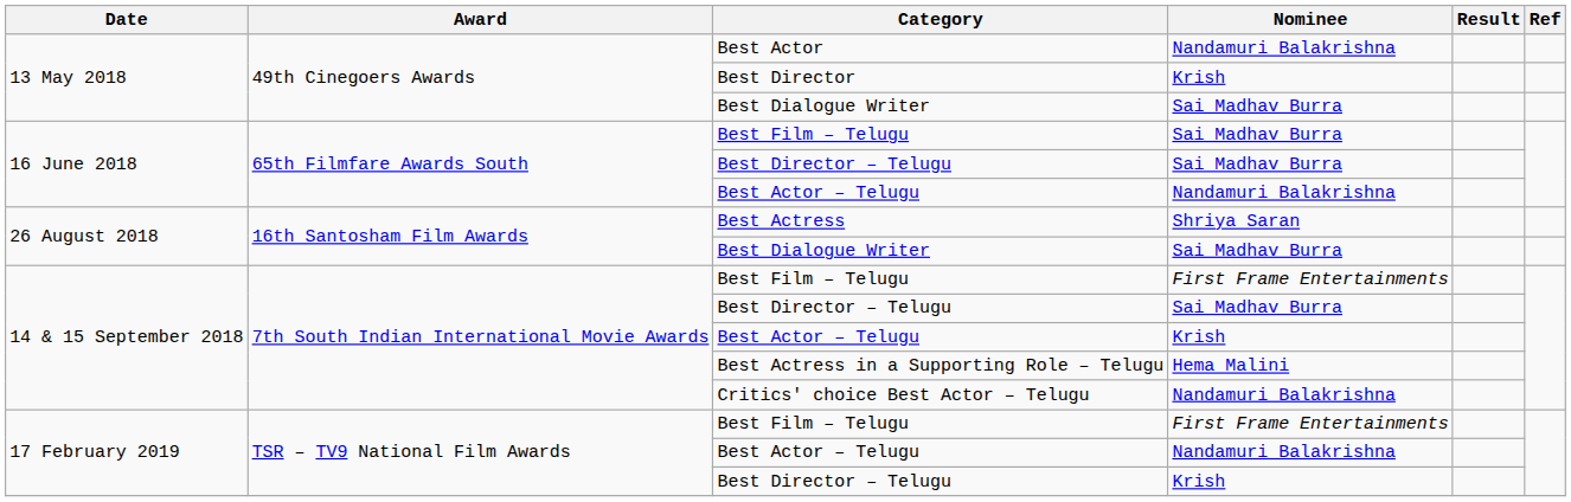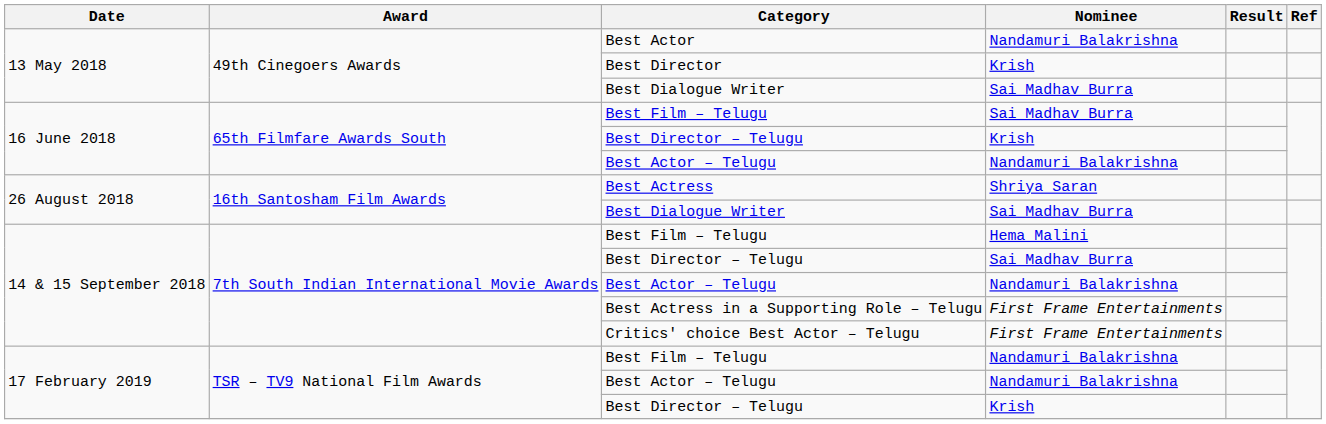 <table class="wikitable">
 <tr>
 <th>Date</th>
 <th>Award</th>
 <th>Category</th>
 <th>Nominee</th>
 <th>Result</th>
 <th>Ref</th>
 </tr>
 <tr>
 <td rowspan="3">13 May 2018</td>
 <td rowspan="3">49th Cinegoers Awards</td>
 <td>Best Actor</td>
 <td><a href='#'>Nandamuri Balakrishna</a></td>
 <td></td>
 <td></td>
 </tr>
 <tr>
 <td>Best Director</td>
 <td><a href='#'>Krish</a></td>
 <td></td>
 <td></td>
 </tr>
 <tr>
 <td>Best Dialogue Writer</td>
 <td><a href='#'>Sai Madhav Burra</a></td>
 <td></td>
 <td></td>
 </tr>
 <tr>
 <td rowspan="3">16 June 2018</td>
 <td rowspan="3"><a href='#'>65th Filmfare Awards South</a></td>
 <td><a href='#'>Best Film – Telugu</a></td>
 <td><a href='#'>Sai Madhav Burra</a></td>
 <td></td>
 <td rowspan="3"></td>
 </tr>
 <tr>
 <td><a href='#'>Best Director – Telugu</a></td>
-<td><a href='#'>Sai Madhav Burra</a></td>
+<td><a href='#'>Krish</a></td>
 <td></td>
 </tr>
 <tr>
 <td><a href='#'>Best Actor – Telugu</a></td>
 <td><a href='#'>Nandamuri Balakrishna</a></td>
 <td></td>
 </tr>
 <tr>
 <td rowspan="2">26 August 2018</td>
 <td rowspan="2"><a href='#'>16th Santosham Film Awards</a></td>
 <td><a href='#'>Best Actress</a></td>
 <td><a href='#'>Shriya Saran</a></td>
 <td></td>
 <td></td>
 </tr>
 <tr>
 <td><a href='#'>Best Dialogue Writer</a></td>
 <td><a href='#'>Sai Madhav Burra</a></td>
 <td></td>
 <td></td>
 </tr>
 <tr>
 <td rowspan="5">14 & 15 September 2018</td>
 <td rowspan="5"><a href='#'>7th South Indian International Movie Awards</a></td>
 <td>Best Film – Telugu</td>
-<td><em>First Frame Entertainments</em></td>
+<td><a href='#'>Hema Malini</a></td>
 <td></td>
 <td rowspan="5"></td>
 </tr>
 <tr>
 <td>Best Director – Telugu</td>
 <td><a href='#'>Sai Madhav Burra</a></td>
 <td></td>
 </tr>
 <tr>
 <td><a href='#'>Best Actor – Telugu</a></td>
-<td><a href='#'>Krish</a></td>
+<td><a href='#'>Nandamuri Balakrishna</a></td>
 <td></td>
 </tr>
 <tr>
 <td>Best Actress in a Supporting Role – Telugu</td>
-<td><a href='#'>Hema Malini</a></td>
+<td><em>First Frame Entertainments</em></td>
 <td></td>
 </tr>
 <tr>
 <td>Critics' choice Best Actor – Telugu</td>
-<td><a href='#'>Nandamuri Balakrishna</a></td>
+<td><em>First Frame Entertainments</em></td>
 <td></td>
 </tr>
 <tr>
 <td rowspan="3">17 February 2019</td>
 <td rowspan="3"><a href='#'>TSR</a> – <a href='#'>TV9</a> National Film Awards</td>
 <td>Best Film – Telugu</td>
-<td><em>First Frame Entertainments</em></td>
+<td><a href='#'>Nandamuri Balakrishna</a></td>
 <td></td>
 <td rowspan="3"></td>
 </tr>
 <tr>
 <td>Best Actor – Telugu</td>
 <td><a href='#'>Nandamuri Balakrishna</a></td>
 <td></td>
 </tr>
 <tr>
 <td>Best Director – Telugu</td>
 <td><a href='#'>Krish</a></td>
 <td></td>
 </tr>
 <tr>
 </tr>
 </table>
